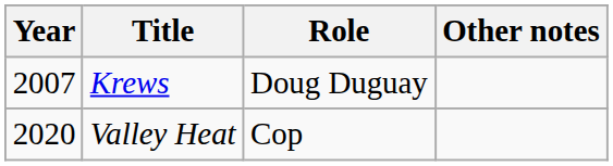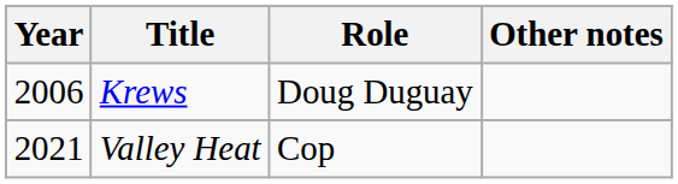 <table class="wikitable" style="font-size: 95%;">
 <tr>
 <th>Year</th>
 <th>Title</th>
 <th>Role</th>
 <th>Other notes</th>
 </tr>
 <tr>
-<td>2007</td>
+<td>2006</td>
 <td><em><a href='#'>Krews</a></em></td>
 <td>Doug Duguay</td>
 <td></td>
 </tr>
 <tr>
-<td>2020</td>
+<td>2021</td>
 <td><em>Valley Heat</em></td>
 <td>Cop</td>
 </tr>
 </table>
